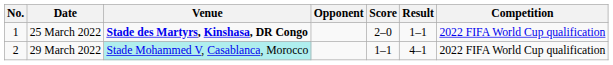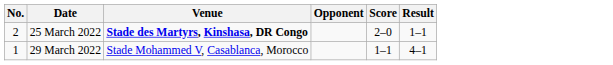 <table class="wikitable sortable">
 <tr>
 <th scope="col">No.</th>
 <th scope="col">Date</th>
 <th scope="col">Venue</th>
 <th scope="col">Opponent</th>
 <th scope="col">Score</th>
 <th scope="col">Result</th>
-<th scope="col">Competition</th>
 </tr>
 <tr>
-<td align="center">1</td>
+<td align="center">2</td>
 <td>25 March 2022</td>
 <td><strong><a href='#'>Stade des Martyrs</a>, <a href='#'>Kinshasa</a>, DR Congo</strong></td>
 <td></td>
 <td align="center">2–0</td>
 <td align="center">1–1</td>
-<td><a href='#'>2022 FIFA World Cup qualification</a></td>
 </tr>
 <tr>
-<td align="center">2</td>
+<td align="center">1</td>
 <td>29 March 2022</td>
-<td style="background: paleturquoise;"><a href='#'>Stade Mohammed V</a>, <a href='#'>Casablanca</a>, Morocco</td>
+<td><a href='#'>Stade Mohammed V</a>, <a href='#'>Casablanca</a>, Morocco</td>
 <td></td>
 <td align="center">1–1</td>
 <td align="center">4–1</td>
-<td>2022 FIFA World Cup qualification</td>
 </tr>
 </table>
